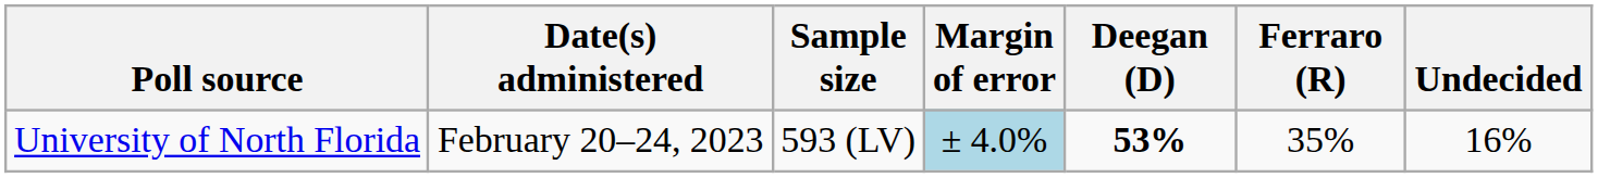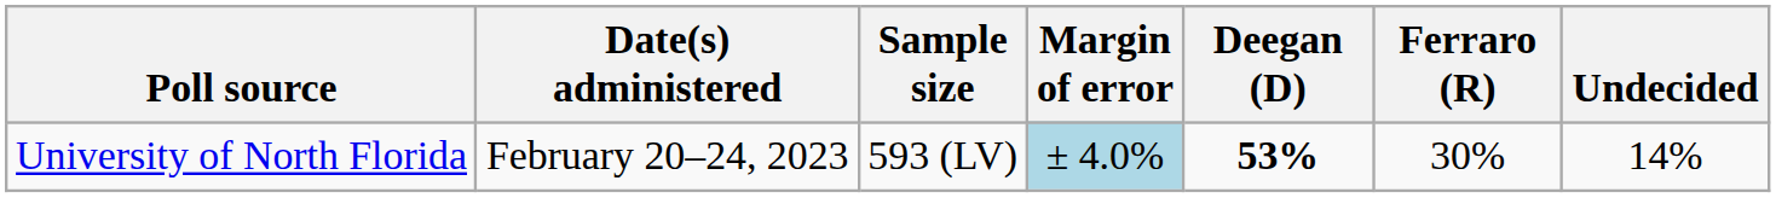 <table class="wikitable" style="font-size:90%;text-align:center;">
 <tr valign=bottom>
 <th>Poll source</th>
 <th>Date(s)<br>administered</th>
 <th>Sample<br>size</th>
 <th>Margin<br>of error</th>
 <th style="width:60px;">Deegan<br>(D)</th>
 <th style="width:60px;">Ferraro<br>(R)</th>
 <th>Undecided</th>
 </tr>
 <tr>
 <td style="text-align:left;"><a href='#'>University of North Florida</a></td>
 <td>February 20–24, 2023</td>
 <td>593 (LV)</td>
 <td style="background: lightblue;">± 4.0%</td>
 <td><strong>53%</strong></td>
-<td>35%</td>
-<td>16%</td>
+<td>30%</td>
+<td>14%</td>
 </tr>
 </table>
